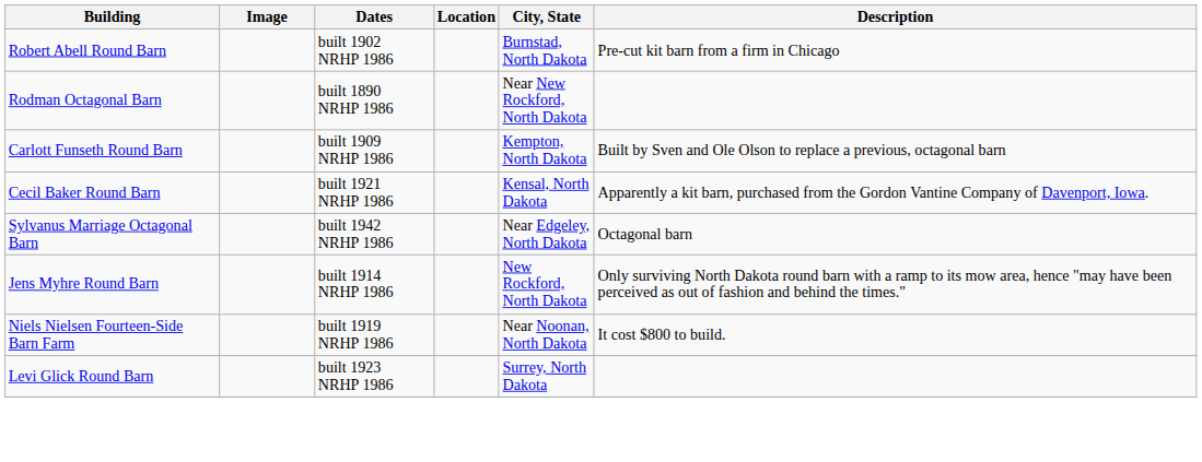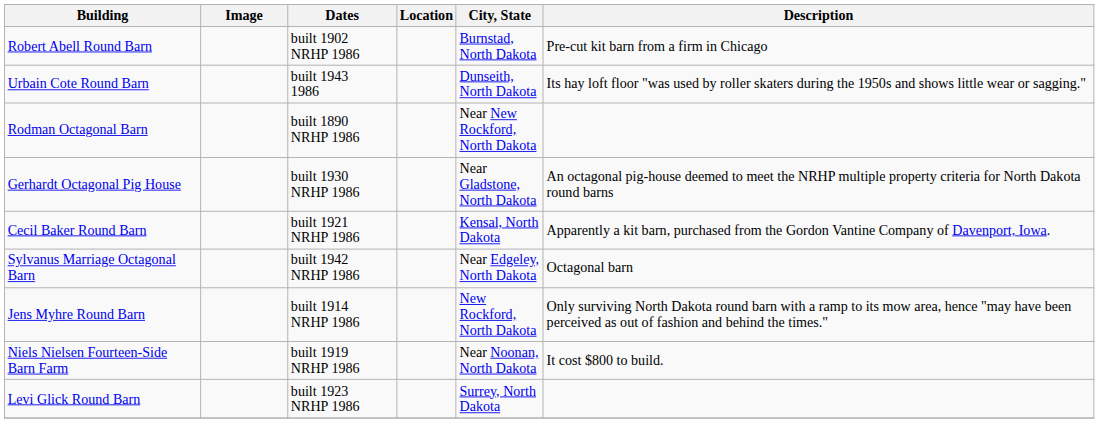 <table class="wikitable sortable" style="width:98%">
 <tr>
 <th style="width:18%;"><strong>Building</strong></th>
 <th style="width:8%;" class="unsortable"><strong>Image</strong></th>
 <th style="width:10%;"><strong>Dates</strong></th>
 <th><strong>Location</strong></th>
 <th style="width:8%;"><strong>City, State</strong></th>
 <th><strong>Description</strong></th>
 </tr>
 <tr>
 <td><a href='#'>Robert Abell Round Barn</a></td>
 <td></td>
 <td>built 1902<br>NRHP 1986</td>
 <td><small></small></td>
 <td><a href='#'>Burnstad, North Dakota</a></td>
 <td>Pre-cut kit barn from a firm in Chicago</td>
 </tr>
 <tr>
+<td><a href='#'>Urbain Cote Round Barn</a></td>
+<td></td>
+<td>built 1943<br>1986</td>
+<td><small></small></td>
+<td><a href='#'>Dunseith, North Dakota</a></td>
+<td>Its hay loft floor "was used by roller skaters during the 1950s and shows little wear or sagging."</td>
+</tr>
+<tr>
 <td><a href='#'>Rodman Octagonal Barn</a></td>
 <td></td>
 <td>built 1890<br>NRHP 1986</td>
 <td><small></small></td>
 <td>Near <a href='#'>New Rockford, North Dakota</a></td>
 <td></td>
 </tr>
 <tr>
-<td><a href='#'>Carlott Funseth Round Barn</a></td>
+<td><a href='#'>Gerhardt Octagonal Pig House</a></td>
 <td></td>
-<td>built 1909<br>NRHP 1986</td>
+<td>built 1930<br>NRHP 1986</td>
 <td><small></small></td>
-<td><a href='#'>Kempton, North Dakota</a></td>
-<td>Built by Sven and Ole Olson to replace a previous, octagonal barn</td>
+<td>Near <a href='#'>Gladstone, North Dakota</a></td>
+<td>An octagonal pig-house deemed to meet the NRHP multiple property criteria for North Dakota round barns</td>
 </tr>
 <tr>
 <td><a href='#'>Cecil Baker Round Barn</a></td>
 <td></td>
 <td>built 1921<br>NRHP 1986</td>
 <td><small></small></td>
 <td><a href='#'>Kensal, North Dakota</a></td>
 <td>Apparently a kit barn, purchased from the Gordon Vantine Company of <a href='#'>Davenport, Iowa</a>.</td>
 </tr>
 <tr>
 <td><a href='#'>Sylvanus Marriage Octagonal Barn</a></td>
 <td></td>
 <td>built 1942<br>NRHP 1986</td>
 <td><small></small></td>
 <td>Near <a href='#'>Edgeley, North Dakota</a></td>
 <td>Octagonal barn</td>
 </tr>
 <tr>
 <td><a href='#'>Jens Myhre Round Barn</a></td>
 <td></td>
 <td>built 1914<br>NRHP 1986</td>
 <td><small></small></td>
 <td><a href='#'>New Rockford, North Dakota</a></td>
 <td>Only surviving North Dakota round barn with a ramp to its mow area, hence "may have been perceived as out of fashion and behind the times."</td>
 </tr>
 <tr>
 <td><a href='#'>Niels Nielsen Fourteen-Side Barn Farm</a></td>
 <td></td>
 <td>built 1919<br>NRHP 1986</td>
 <td><small></small></td>
 <td>Near <a href='#'>Noonan, North Dakota</a></td>
 <td>It cost $800 to build.</td>
 </tr>
 <tr>
 <td><a href='#'>Levi Glick Round Barn</a></td>
 <td></td>
 <td>built 1923<br>NRHP 1986</td>
 <td><small></small></td>
 <td><a href='#'>Surrey, North Dakota</a></td>
 <td></td>
 </tr>
 <tr>
 </tr>
 </table>
